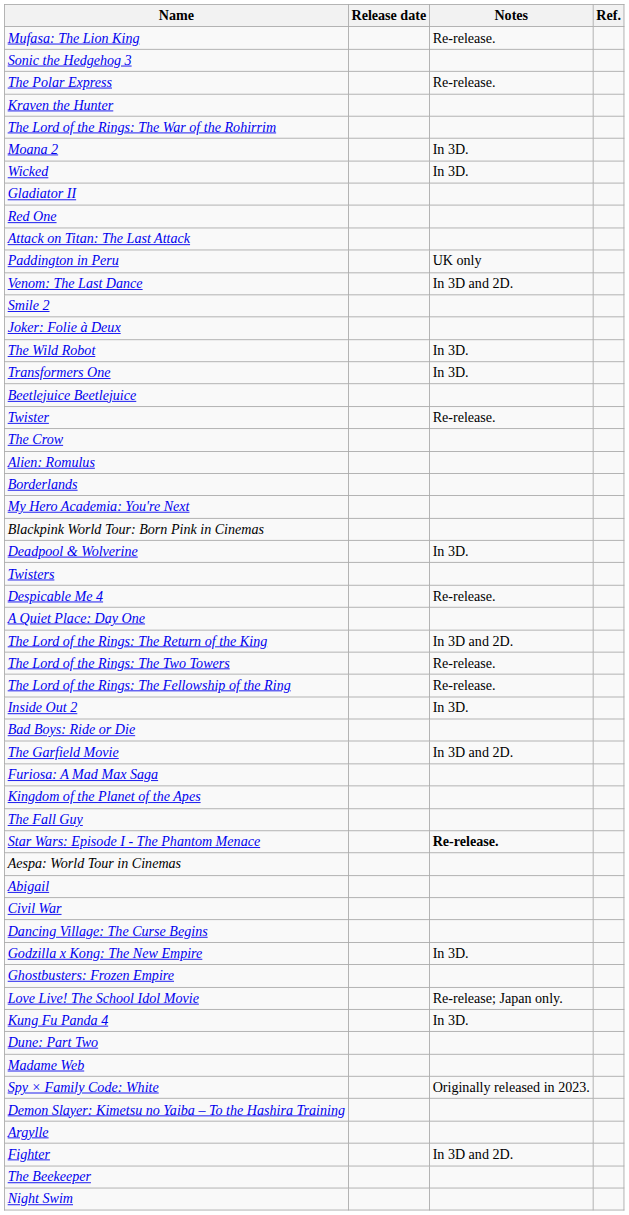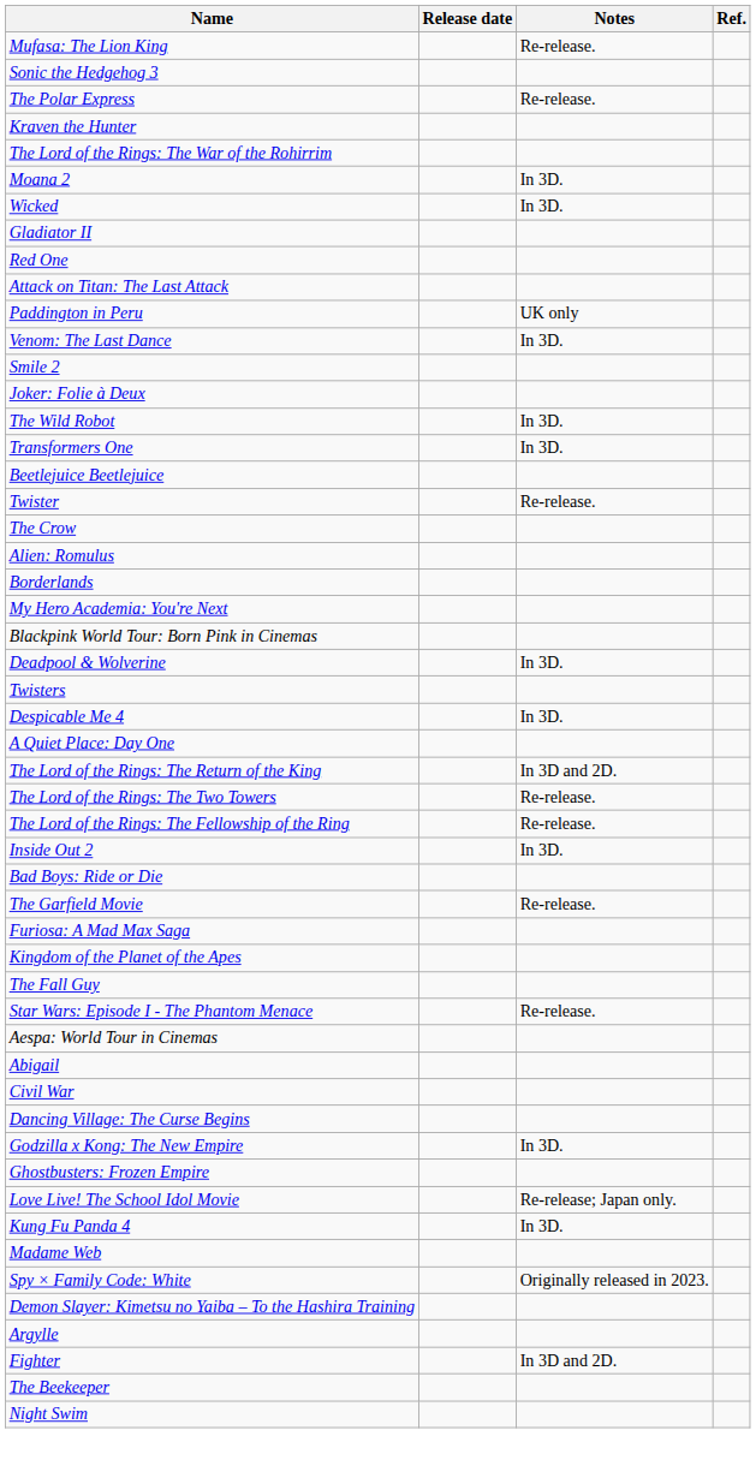 <table class="wikitable sortable collapsible">
 <tr>
 <th scope="col">Name</th>
 <th scope="col">Release date</th>
 <th scope="col" class="unsortable">Notes</th>
 <th scope="col" class="unsortable">Ref.</th>
 </tr>
 <tr>
 <td><em><a href='#'>Mufasa: The Lion King</a></em></td>
 <td align=center></td>
 <td>Re-release.</td>
 <td></td>
 </tr>
 <tr>
 <td><em><a href='#'>Sonic the Hedgehog 3</a></em></td>
 <td align=center></td>
 <td></td>
 <td></td>
 </tr>
 <tr>
 <td><em><a href='#'>The Polar Express</a></em></td>
 <td align=center></td>
 <td>Re-release.</td>
 <td></td>
 </tr>
 <tr>
 <td><em><a href='#'>Kraven the Hunter</a></em></td>
 <td align=center></td>
 <td></td>
 <td></td>
 </tr>
 <tr>
 <td><em><a href='#'>The Lord of the Rings: The War of the Rohirrim</a></em></td>
 <td align=center></td>
 <td></td>
 <td></td>
 </tr>
 <tr>
 <td><em><a href='#'>Moana 2</a></em></td>
 <td align=center></td>
 <td>In 3D.</td>
 <td></td>
 </tr>
 <tr>
 <td><em><a href='#'>Wicked</a></em></td>
 <td align=center></td>
 <td>In 3D.</td>
 <td></td>
 </tr>
 <tr>
 <td><em><a href='#'>Gladiator II</a></em></td>
 <td align=center></td>
 <td></td>
 <td></td>
 </tr>
 <tr>
 <td><em><a href='#'>Red One</a></em></td>
 <td align=center></td>
 <td></td>
 <td></td>
 </tr>
 <tr>
 <td><em><a href='#'>Attack on Titan: The Last Attack</a></em></td>
 <td align=center></td>
 <td></td>
 <td></td>
 </tr>
 <tr>
 <td><em><a href='#'>Paddington in Peru</a></em></td>
 <td align=center></td>
 <td>UK only</td>
 <td></td>
 </tr>
 <tr>
 <td><em><a href='#'>Venom: The Last Dance</a></em></td>
 <td align=center></td>
-<td>In 3D and 2D.</td>
+<td>In 3D.</td>
 <td></td>
 </tr>
 <tr>
 <td><em><a href='#'>Smile 2</a></em></td>
 <td align=center></td>
 <td></td>
 <td></td>
 </tr>
 <tr>
 <td><em><a href='#'>Joker: Folie à Deux</a></em></td>
 <td align=center></td>
 <td></td>
 <td></td>
 </tr>
 <tr>
 <td><em><a href='#'>The Wild Robot</a></em></td>
 <td align=center></td>
 <td>In 3D.</td>
 <td></td>
 </tr>
 <tr>
 <td><em><a href='#'>Transformers One</a></em></td>
 <td align=center></td>
 <td>In 3D.</td>
 <td></td>
 </tr>
 <tr>
 <td><em><a href='#'>Beetlejuice Beetlejuice</a></em></td>
 <td align=center></td>
 <td></td>
 <td></td>
 </tr>
 <tr>
 <td><em><a href='#'>Twister</a></em></td>
 <td align=center></td>
 <td>Re-release.</td>
 <td></td>
 </tr>
 <tr>
 <td><em><a href='#'>The Crow</a></em></td>
 <td align=center></td>
 <td></td>
 <td></td>
 </tr>
 <tr>
 <td><em><a href='#'>Alien: Romulus</a></em></td>
 <td align=center></td>
 <td></td>
 <td></td>
 </tr>
 <tr>
 <td><em><a href='#'>Borderlands</a></em></td>
 <td align=center></td>
 <td></td>
 <td></td>
 </tr>
 <tr>
 <td><em><a href='#'>My Hero Academia: You're Next</a></em></td>
 <td align=center></td>
 <td></td>
 <td></td>
 </tr>
 <tr>
 <td><em>Blackpink World Tour: Born Pink in Cinemas</em></td>
 <td align=center></td>
 <td></td>
 <td></td>
 </tr>
 <tr>
 <td><em><a href='#'>Deadpool & Wolverine</a></em></td>
 <td align=center></td>
 <td>In 3D.</td>
 <td></td>
 </tr>
 <tr>
 <td><em><a href='#'>Twisters</a></em></td>
 <td align=center></td>
 <td></td>
 <td></td>
 </tr>
 <tr>
 <td><em><a href='#'>Despicable Me 4</a></em></td>
 <td align=center></td>
-<td>Re-release.</td>
+<td>In 3D.</td>
 <td></td>
 </tr>
 <tr>
 <td><em><a href='#'>A Quiet Place: Day One</a></em></td>
 <td align=center></td>
 <td></td>
 <td></td>
 </tr>
 <tr>
 <td><em><a href='#'>The Lord of the Rings: The Return of the King</a></em></td>
 <td align=center></td>
 <td>In 3D and 2D.</td>
 <td></td>
 </tr>
 <tr>
 <td><em><a href='#'>The Lord of the Rings: The Two Towers</a></em></td>
 <td align=center></td>
 <td>Re-release.</td>
 <td></td>
 </tr>
 <tr>
 <td><em><a href='#'>The Lord of the Rings: The Fellowship of the Ring</a></em></td>
 <td align=center></td>
 <td>Re-release.</td>
 <td></td>
 </tr>
 <tr>
 <td><em><a href='#'>Inside Out 2</a></em></td>
 <td align=center></td>
 <td>In 3D.</td>
 <td></td>
 </tr>
 <tr>
 <td><em><a href='#'>Bad Boys: Ride or Die</a></em></td>
 <td align=center></td>
 <td></td>
 <td></td>
 </tr>
 <tr>
 <td><em><a href='#'>The Garfield Movie</a></em></td>
 <td align=center></td>
-<td>In 3D and 2D.</td>
+<td>Re-release.</td>
 <td></td>
 </tr>
 <tr>
 <td><em><a href='#'>Furiosa: A Mad Max Saga</a></em></td>
 <td align=center></td>
 <td></td>
 <td></td>
 </tr>
 <tr>
 <td><em><a href='#'>Kingdom of the Planet of the Apes</a></em></td>
 <td align=center></td>
 <td></td>
 <td></td>
 </tr>
 <tr>
 <td><em><a href='#'>The Fall Guy</a></em></td>
 <td align=center></td>
 <td></td>
 <td></td>
 </tr>
 <tr>
 <td><em><a href='#'>Star Wars: Episode I - The Phantom Menace</a></em></td>
 <td align=center></td>
-<td><strong>Re-release.</strong></td>
+<td>Re-release.</td>
 <td></td>
 </tr>
 <tr>
 <td><em>Aespa: World Tour in Cinemas</em></td>
 <td align=center></td>
 <td></td>
 <td></td>
 </tr>
 <tr>
 <td><em><a href='#'>Abigail</a></em></td>
 <td align=center></td>
 <td></td>
 <td></td>
 </tr>
 <tr>
 <td><em><a href='#'>Civil War</a></em></td>
 <td align=center></td>
 <td></td>
 <td></td>
 </tr>
 <tr>
 <td><em><a href='#'>Dancing Village: The Curse Begins</a></em></td>
 <td align=center></td>
 <td></td>
 <td></td>
 </tr>
 <tr>
 <td><em><a href='#'>Godzilla x Kong: The New Empire</a></em></td>
 <td align=center></td>
 <td>In 3D.</td>
 <td></td>
 </tr>
 <tr>
 <td><em><a href='#'>Ghostbusters: Frozen Empire</a></em></td>
 <td align=center></td>
 <td></td>
 <td></td>
 </tr>
 <tr>
 <td><em><a href='#'>Love Live! The School Idol Movie</a></em></td>
 <td align=center></td>
 <td>Re-release; Japan only.</td>
 <td></td>
 </tr>
 <tr>
 <td><em><a href='#'>Kung Fu Panda 4</a></em></td>
 <td align=center></td>
 <td>In 3D.</td>
 <td></td>
 </tr>
 <tr>
-<td><em><a href='#'>Dune: Part Two</a></em></td>
-<td align=center></td>
-<td></td>
-<td></td>
-</tr>
-<tr>
 <td><em><a href='#'>Madame Web</a></em></td>
 <td align="center"></td>
 <td></td>
 <td></td>
 </tr>
 <tr>
 <td><em><a href='#'>Spy × Family Code: White</a></em></td>
 <td align=center></td>
 <td>Originally released in 2023.</td>
 <td></td>
 </tr>
 <tr>
 <td><em><a href='#'>Demon Slayer: Kimetsu no Yaiba – To the Hashira Training</a></em></td>
 <td align=center></td>
 <td></td>
 <td></td>
 </tr>
 <tr>
 <td><em><a href='#'>Argylle</a></em></td>
 <td align=center></td>
 <td></td>
 <td></td>
 </tr>
 <tr>
 <td><em><a href='#'>Fighter</a></em></td>
 <td align=center></td>
 <td>In 3D and 2D.</td>
 <td></td>
 </tr>
 <tr>
 <td><em><a href='#'>The Beekeeper</a></em></td>
 <td align=center></td>
 <td></td>
 <td></td>
 </tr>
 <tr>
 <td><em><a href='#'>Night Swim</a></em></td>
 <td align=center></td>
 <td></td>
 <td></td>
 </tr>
 </table>
